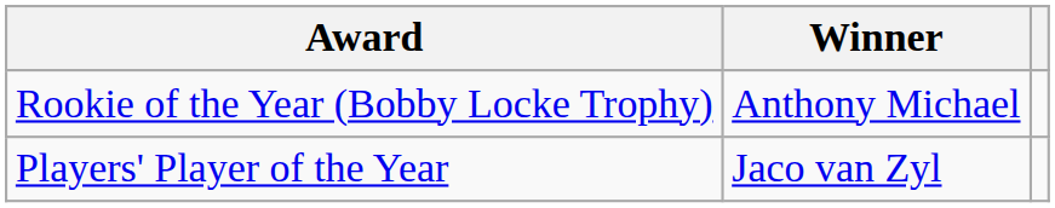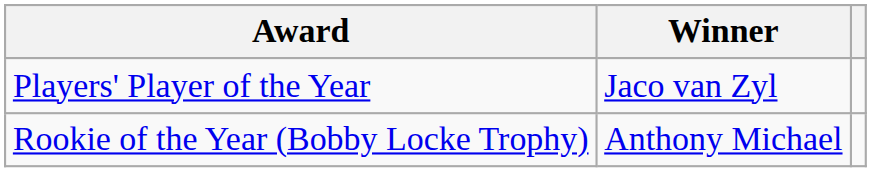 <table class="wikitable">
 <tr>
 <th>Award</th>
 <th>Winner</th>
 <th></th>
 </tr>
 <tr>
+<td><a href='#'>Players' Player of the Year</a></td>
+<td> <a href='#'>Jaco van Zyl</a></td>
+<td></td>
+</tr>
+<tr>
 <td><a href='#'>Rookie of the Year (Bobby Locke Trophy)</a></td>
 <td> <a href='#'>Anthony Michael</a></td>
 <td></td>
 </tr>
-<tr>
-<td><a href='#'>Players' Player of the Year</a></td>
-<td> <a href='#'>Jaco van Zyl</a></td>
-<td></td>
-</tr>
 </table>
